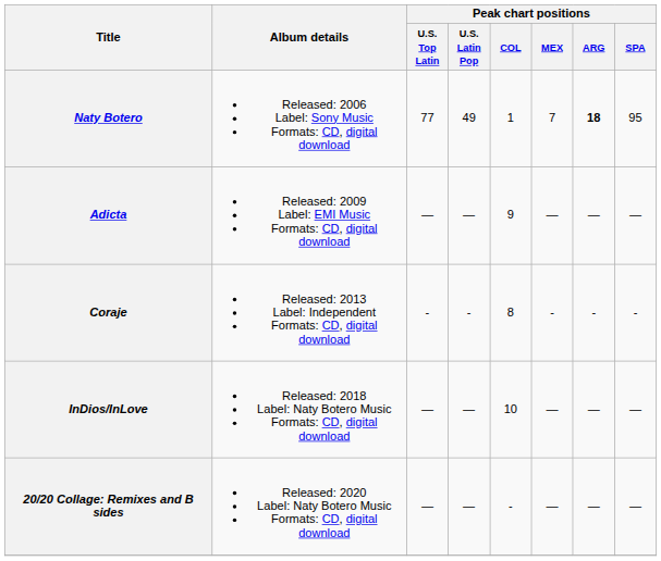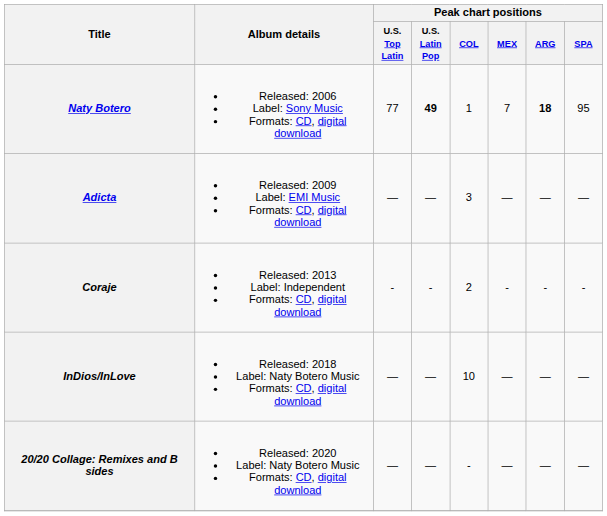 <table class="wikitable plainrowheaders" style="text-align:center;">
 <tr>
 <th scope="col" rowspan="2">Title</th>
 <th scope="col" rowspan="2">Album details</th>
 <th scope="col" colspan="10">Peak chart positions</th>
 </tr>
 <tr>
 <th scope="col" style="width:3em;"><small>U.S. <a href='#'>Top Latin</a></small></th>
 <th scope="col" style="width:3em;"><small>U.S. <a href='#'>Latin Pop</a></small></th>
 <th scope="col" style="width:3em;"><small><a href='#'>COL</a></small></th>
 <th scope="col" style="width:3em;"><small><a href='#'>MEX</a></small></th>
 <th scope="col" style="width:3em;"><small><a href='#'>ARG</a></small></th>
 <th scope="col" style="width:3em;"><small><a href='#'>SPA</a></small></th>
 </tr>
 <tr>
 <th scope="row"><strong><em><a href='#'>Naty Botero</a></em></strong></th>
 <td><br><ul><li>Released: 2006</li><li>Label: <a href='#'>Sony Music</a></li><li>Formats: <a href='#'>CD</a>, <a href='#'>digital download</a></li></ul></td>
 <td>77</td>
-<td>49</td>
+<td><strong>49</strong></td>
 <td>1</td>
 <td>7</td>
 <td><strong>18</strong></td>
 <td>95</td>
 </tr>
 <tr>
 <th scope="row"><strong><em><a href='#'>Adicta</a></em></strong></th>
 <td><br><ul><li>Released: 2009</li><li>Label: <a href='#'>EMI Music</a></li><li>Formats: <a href='#'>CD</a>, <a href='#'>digital download</a></li></ul></td>
 <td>—</td>
 <td>—</td>
-<td>9</td>
+<td>3</td>
 <td>—</td>
 <td>—</td>
 <td>—</td>
 </tr>
 <tr>
 <th scope="row"><strong><em>Coraje</em></strong></th>
 <td><br><ul><li>Released: 2013</li><li>Label: Independent</li><li>Formats: <a href='#'>CD</a>, <a href='#'>digital download</a></li></ul></td>
 <td>-</td>
 <td>-</td>
-<td>8</td>
+<td>2</td>
 <td>-</td>
 <td>-</td>
 <td>-</td>
 </tr>
 <tr>
 <th scope="row"><strong><em>InDios/InLove</em></strong></th>
 <td><br><ul><li>Released: 2018</li><li>Label: Naty Botero Music</li><li>Formats: <a href='#'>CD</a>, <a href='#'>digital download</a></li></ul></td>
 <td>—</td>
 <td>—</td>
 <td>10</td>
 <td>—</td>
 <td>—</td>
 <td>—</td>
 </tr>
 <tr>
 <th scope="row"><strong><em>20/20 Collage: Remixes and B sides</em></strong></th>
 <td><br><ul><li>Released: 2020</li><li>Label: Naty Botero Music</li><li>Formats: <a href='#'>CD</a>, <a href='#'>digital download</a></li></ul></td>
 <td>—</td>
 <td>—</td>
 <td>-</td>
 <td>—</td>
 <td>—</td>
 <td>—</td>
 </tr>
 <tr>
 </tr>
 </table>
